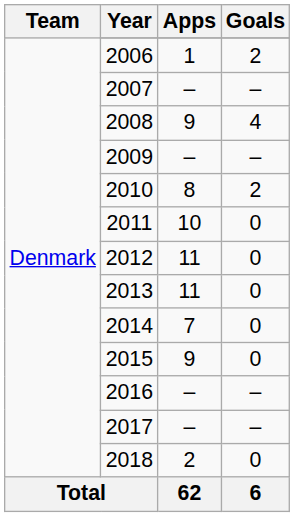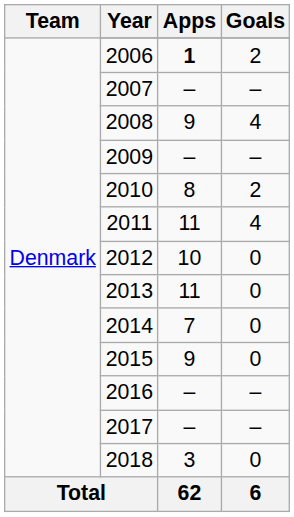 <table class="wikitable" style="text-align:center">
 <tr>
 <th>Team</th>
 <th>Year</th>
 <th>Apps</th>
 <th>Goals</th>
 </tr>
 <tr>
 <td rowspan=14><a href='#'>Denmark</a></td>
 </tr>
 <tr>
 <td>2006</td>
-<td>1</td>
+<td><strong>1</strong></td>
 <td>2</td>
 </tr>
 <tr>
 <td>2007</td>
 <td>–</td>
 <td>–</td>
 </tr>
 <tr>
 <td>2008</td>
 <td>9</td>
 <td>4</td>
 </tr>
 <tr>
 <td>2009</td>
 <td>–</td>
 <td>–</td>
 </tr>
 <tr>
 <td>2010</td>
 <td>8</td>
 <td>2</td>
 </tr>
 <tr>
 <td>2011</td>
-<td>10</td>
-<td>0</td>
+<td>11</td>
+<td>4</td>
 </tr>
 <tr>
 <td>2012</td>
-<td>11</td>
+<td>10</td>
 <td>0</td>
 </tr>
 <tr>
 <td>2013</td>
 <td>11</td>
 <td>0</td>
 </tr>
 <tr>
 <td>2014</td>
 <td>7</td>
 <td>0</td>
 </tr>
 <tr>
 <td>2015</td>
 <td>9</td>
 <td>0</td>
 </tr>
 <tr>
 <td>2016</td>
 <td>–</td>
 <td>–</td>
 </tr>
 <tr>
 <td>2017</td>
 <td>–</td>
 <td>–</td>
 </tr>
 <tr>
 <td>2018</td>
-<td>2</td>
+<td>3</td>
 <td>0</td>
 </tr>
 <tr>
 <th colspan=2>Total</th>
 <th>62</th>
 <th>6</th>
 </tr>
 </table>
